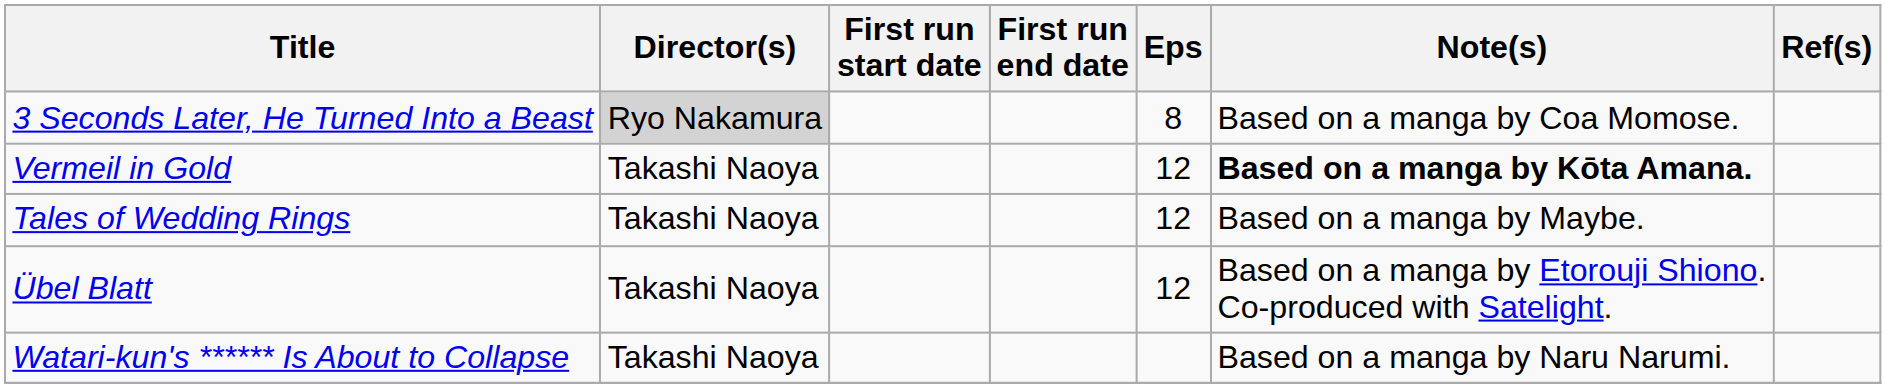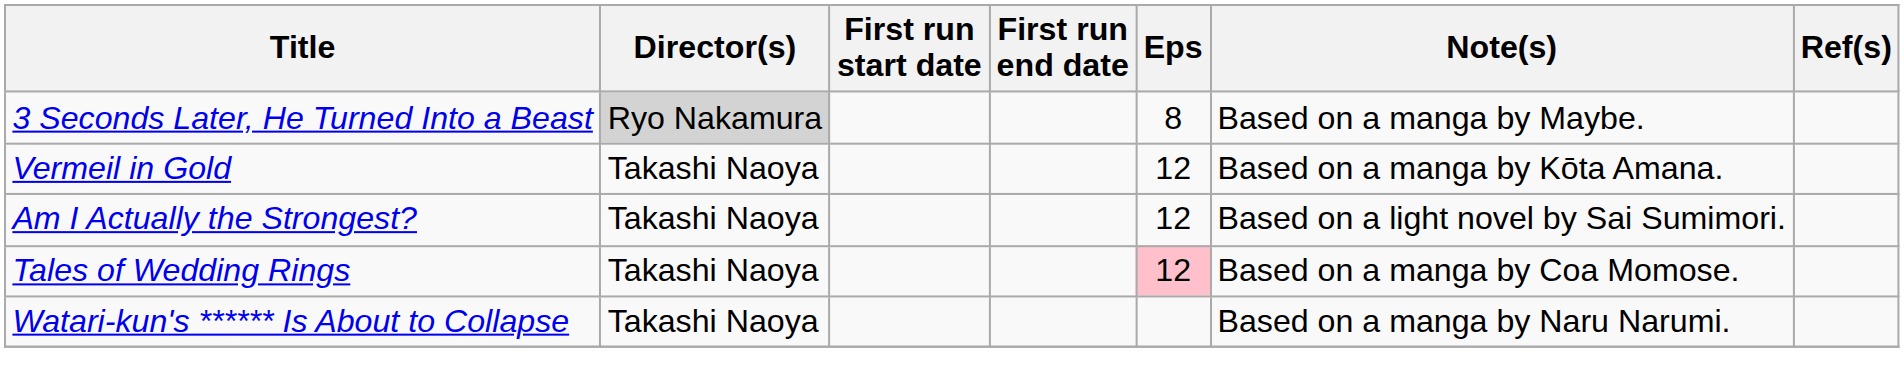 <table class="wikitable sortable">
 <tr>
 <th scope="col">Title</th>
 <th scope="col">Director(s)</th>
 <th scope="col">First run<br>start date</th>
 <th scope="col">First run<br>end date</th>
 <th scope="col" class="unsortable">Eps</th>
 <th scope="col" class="unsortable">Note(s)</th>
 <th scope="col" class="unsortable">Ref(s)</th>
 </tr>
 <tr>
 <td><em><a href='#'>3 Seconds Later, He Turned Into a Beast</a></em></td>
 <td style="background: lightgrey;">Ryo Nakamura</td>
 <td></td>
 <td></td>
 <td style="text-align:center">8</td>
-<td>Based on a manga by Coa Momose.</td>
+<td>Based on a manga by Maybe.</td>
 <td style="text-align:center"></td>
 </tr>
 <tr>
 <td><em><a href='#'>Vermeil in Gold</a></em></td>
 <td>Takashi Naoya</td>
 <td></td>
 <td></td>
 <td style="text-align:center">12</td>
-<td><strong>Based on a manga by Kōta Amana.</strong></td>
+<td>Based on a manga by Kōta Amana.</td>
+<td style="text-align:center"></td>
+</tr>
+<tr>
+<td><em><a href='#'>Am I Actually the Strongest?</a></em></td>
+<td>Takashi Naoya</td>
+<td></td>
+<td></td>
+<td style="text-align:center">12</td>
+<td>Based on a light novel by Sai Sumimori.</td>
 <td style="text-align:center"></td>
 </tr>
 <tr>
 <td><em><a href='#'>Tales of Wedding Rings</a></em></td>
 <td>Takashi Naoya</td>
 <td></td>
 <td></td>
-<td style="text-align:center">12</td>
-<td>Based on a manga by Maybe.</td>
-<td style="text-align:center"></td>
-</tr>
-<tr>
-<td><em><a href='#'>Übel Blatt</a></em></td>
-<td>Takashi Naoya</td>
-<td></td>
-<td></td>
-<td style="text-align:center">12</td>
-<td>Based on a manga by <a href='#'>Etorouji Shiono</a>.<br>Co-produced with <a href='#'>Satelight</a>.</td>
+<td style="background: pink; text-align:center">12</td>
+<td>Based on a manga by Coa Momose.</td>
 <td style="text-align:center"></td>
 </tr>
 <tr>
 <td><em><a href='#'>Watari-kun's ****** Is About to Collapse</a></em></td>
 <td>Takashi Naoya</td>
 <td></td>
 <td></td>
 <td style="text-align:center"></td>
 <td>Based on a manga by Naru Narumi.</td>
 <td style="text-align:center"></td>
 </tr>
 <tr>
 </tr>
 </table>
